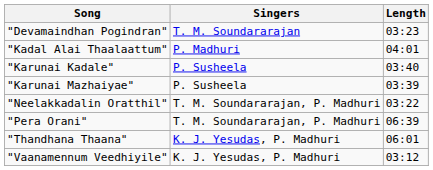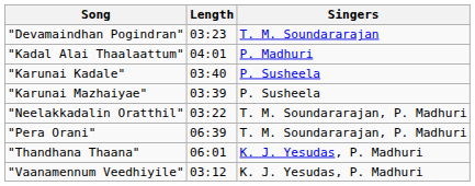 <table class="wikitable" style="font-size:95%;">
 <tr>
 <th>Song</th>
+<th>Length</th>
 <th>Singers</th>
-<th>Length</th>
 </tr>
 <tr>
 <td>"Devamaindhan Pogindran"</td>
+<td>03:23</td>
 <td><a href='#'>T. M. Soundararajan</a></td>
-<td>03:23</td>
 </tr>
 <tr>
 <td>"Kadal Alai Thaalaattum"</td>
+<td>04:01</td>
 <td><a href='#'>P. Madhuri</a></td>
-<td>04:01</td>
 </tr>
 <tr>
 <td>"Karunai Kadale"</td>
+<td>03:40</td>
 <td><a href='#'>P. Susheela</a></td>
-<td>03:40</td>
 </tr>
 <tr>
 <td>"Karunai Mazhaiyae"</td>
+<td>03:39</td>
 <td>P. Susheela</td>
-<td>03:39</td>
 </tr>
 <tr>
 <td>"Neelakkadalin Oratthil"</td>
+<td>03:22</td>
 <td>T. M. Soundararajan, P. Madhuri</td>
-<td>03:22</td>
 </tr>
 <tr>
 <td>"Pera Orani"</td>
+<td>06:39</td>
 <td>T. M. Soundararajan, P. Madhuri</td>
-<td>06:39</td>
 </tr>
 <tr>
 <td>"Thandhana Thaana"</td>
+<td>06:01</td>
 <td><a href='#'>K. J. Yesudas</a>, P. Madhuri</td>
-<td>06:01</td>
 </tr>
 <tr>
 <td>"Vaanamennum Veedhiyile"</td>
+<td>03:12</td>
 <td>K. J. Yesudas, P. Madhuri</td>
-<td>03:12</td>
 </tr>
 </table>
